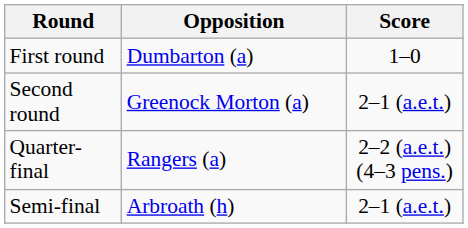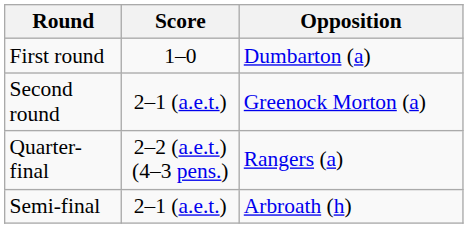 <table class="wikitable">
 <tr>
 <th width=80>Round</th>
+<th width=80>Score</th>
 <th width=160>Opposition</th>
-<th width=80>Score</th>
 </tr>
 <tr>
 <td>First round</td>
+<td align=center>1–0</td>
 <td><a href='#'>Dumbarton</a> (<a href='#'>a</a>)</td>
-<td align=center>1–0</td>
 </tr>
 <tr>
 <td>Second round</td>
+<td align=center>2–1 (<a href='#'>a.e.t.</a>)</td>
 <td><a href='#'>Greenock Morton</a> (<a href='#'>a</a>)</td>
-<td align=center>2–1 (<a href='#'>a.e.t.</a>)</td>
 </tr>
 <tr>
 <td>Quarter-final</td>
+<td align=center>2–2 (<a href='#'>a.e.t.</a>)<br>(4–3 <a href='#'>pens.</a>)</td>
 <td><a href='#'>Rangers</a> (<a href='#'>a</a>)</td>
-<td align=center>2–2 (<a href='#'>a.e.t.</a>)<br>(4–3 <a href='#'>pens.</a>)</td>
 </tr>
 <tr>
 <td>Semi-final</td>
+<td align=center>2–1 (<a href='#'>a.e.t.</a>)</td>
 <td><a href='#'>Arbroath</a> (<a href='#'>h</a>)</td>
-<td align=center>2–1 (<a href='#'>a.e.t.</a>)</td>
 </tr>
 </table>
